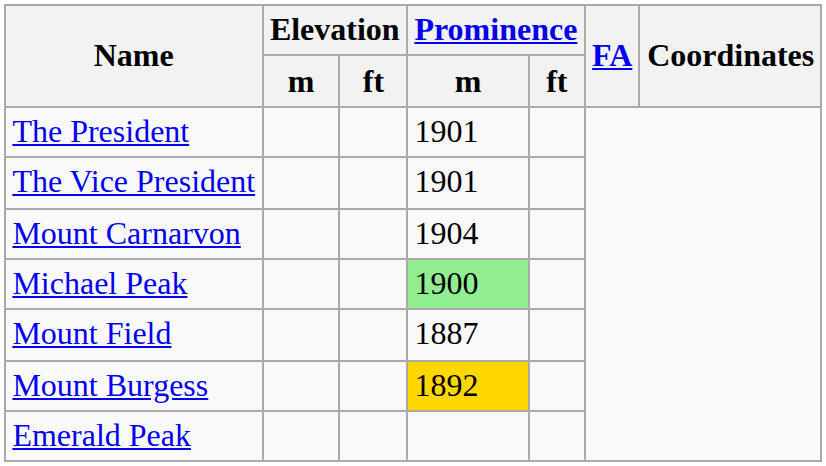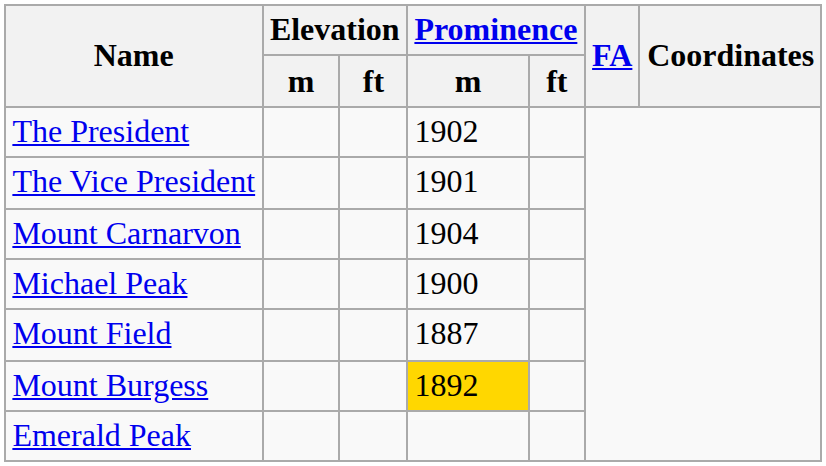 <table class="wikitable sortable">
 <tr>
 <th rowspan=2>Name</th>
 <th colspan=2>Elevation</th>
 <th colspan=2><a href='#'>Prominence</a></th>
 <th rowspan=2><a href='#'>FA</a></th>
 <th rowspan=2>Coordinates</th>
 </tr>
 <tr>
 <th>m</th>
 <th>ft</th>
 <th>m</th>
 <th>ft</th>
 </tr>
 <tr>
 <td><a href='#'>The President</a></td>
 <td></td>
 <td></td>
-<td>1901</td>
+<td>1902</td>
 <td></td>
 </tr>
 <tr>
 <td><a href='#'>The Vice President</a></td>
 <td></td>
 <td></td>
 <td>1901</td>
 <td></td>
 </tr>
 <tr>
 <td><a href='#'>Mount Carnarvon</a></td>
 <td></td>
 <td></td>
 <td>1904</td>
 <td></td>
 </tr>
 <tr>
 <td><a href='#'>Michael Peak</a></td>
 <td></td>
 <td></td>
-<td style="background: lightgreen;">1900</td>
+<td>1900</td>
 <td></td>
 </tr>
 <tr>
 <td><a href='#'>Mount Field</a></td>
 <td></td>
 <td></td>
 <td>1887</td>
 <td></td>
 </tr>
 <tr>
 <td><a href='#'>Mount Burgess</a></td>
 <td></td>
 <td></td>
 <td style="background: gold;">1892</td>
 <td></td>
 </tr>
 <tr>
 <td><a href='#'>Emerald Peak</a></td>
 <td></td>
 <td></td>
 <td> </td>
 <td></td>
 </tr>
 </table>
